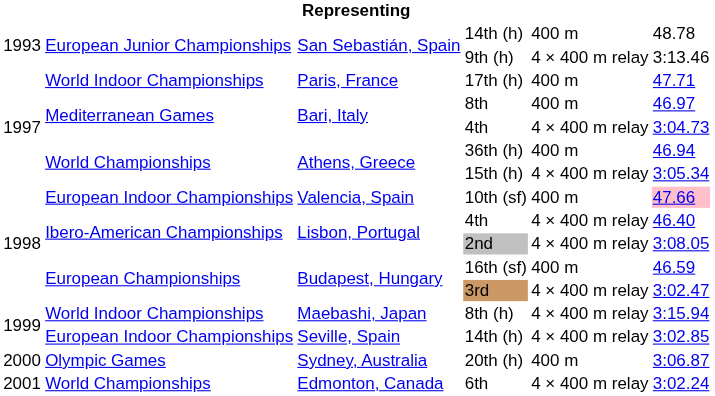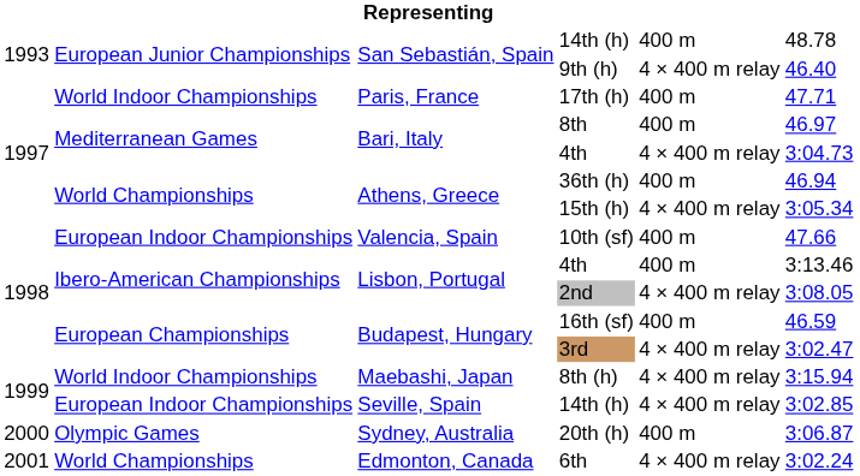 <table>
 <tr>
 <th colspan="6">Representing </th>
 </tr>
 <tr>
 <td rowspan=2>1993</td>
 <td rowspan=2><a href='#'>European Junior Championships</a></td>
 <td rowspan=2><a href='#'>San Sebastián, Spain</a></td>
 <td>14th (h)</td>
 <td>400 m</td>
 <td>48.78</td>
 </tr>
 <tr>
 <td>9th (h)</td>
 <td>4 × 400 m relay</td>
-<td>3:13.46</td>
+<td><a href='#'>46.40</a></td>
 </tr>
 <tr>
 <td rowspan=5>1997</td>
 <td><a href='#'>World Indoor Championships</a></td>
 <td><a href='#'>Paris, France</a></td>
 <td>17th (h)</td>
 <td>400 m</td>
 <td><a href='#'>47.71</a></td>
 </tr>
 <tr>
 <td rowspan=2><a href='#'>Mediterranean Games</a></td>
 <td rowspan=2><a href='#'>Bari, Italy</a></td>
 <td>8th</td>
 <td>400 m</td>
 <td><a href='#'>46.97</a></td>
 </tr>
 <tr>
 <td>4th</td>
 <td>4 × 400 m relay</td>
 <td><a href='#'>3:04.73</a></td>
 </tr>
 <tr>
 <td rowspan=2><a href='#'>World Championships</a></td>
 <td rowspan=2><a href='#'>Athens, Greece</a></td>
 <td>36th (h)</td>
 <td>400 m</td>
 <td><a href='#'>46.94</a></td>
 </tr>
 <tr>
 <td>15th (h)</td>
 <td>4 × 400 m relay</td>
 <td><a href='#'>3:05.34</a></td>
 </tr>
 <tr>
 <td rowspan=5>1998</td>
 <td><a href='#'>European Indoor Championships</a></td>
 <td><a href='#'>Valencia, Spain</a></td>
 <td>10th (sf)</td>
 <td>400 m</td>
-<td style="background: pink;"><a href='#'>47.66</a></td>
+<td><a href='#'>47.66</a></td>
 </tr>
 <tr>
 <td rowspan=2><a href='#'>Ibero-American Championships</a></td>
 <td rowspan=2><a href='#'>Lisbon, Portugal</a></td>
 <td>4th</td>
-<td>4 × 400 m relay</td>
-<td><a href='#'>46.40</a></td>
+<td>400 m</td>
+<td>3:13.46</td>
 </tr>
 <tr>
 <td bgcolor=silver>2nd</td>
 <td>4 × 400 m relay</td>
 <td><a href='#'>3:08.05</a></td>
 </tr>
 <tr>
 <td rowspan=2><a href='#'>European Championships</a></td>
 <td rowspan=2><a href='#'>Budapest, Hungary</a></td>
 <td>16th (sf)</td>
 <td>400 m</td>
 <td><a href='#'>46.59</a></td>
 </tr>
 <tr>
 <td bgcolor=cc9966>3rd</td>
 <td>4 × 400 m relay</td>
 <td><a href='#'>3:02.47</a></td>
 </tr>
 <tr>
 <td rowspan=2>1999</td>
 <td><a href='#'>World Indoor Championships</a></td>
 <td><a href='#'>Maebashi, Japan</a></td>
 <td>8th (h)</td>
 <td>4 × 400 m relay</td>
 <td><a href='#'>3:15.94</a></td>
 </tr>
 <tr>
 <td><a href='#'>European Indoor Championships</a></td>
 <td><a href='#'>Seville, Spain</a></td>
 <td>14th (h)</td>
 <td>4 × 400 m relay</td>
 <td><a href='#'>3:02.85</a></td>
 </tr>
 <tr>
 <td>2000</td>
 <td><a href='#'>Olympic Games</a></td>
 <td><a href='#'>Sydney, Australia</a></td>
 <td>20th (h)</td>
 <td>400 m</td>
 <td><a href='#'>3:06.87</a></td>
 </tr>
 <tr>
 <td>2001</td>
 <td><a href='#'>World Championships</a></td>
 <td><a href='#'>Edmonton, Canada</a></td>
 <td>6th</td>
 <td>4 × 400 m relay</td>
 <td><a href='#'>3:02.24</a></td>
 </tr>
 </table>
